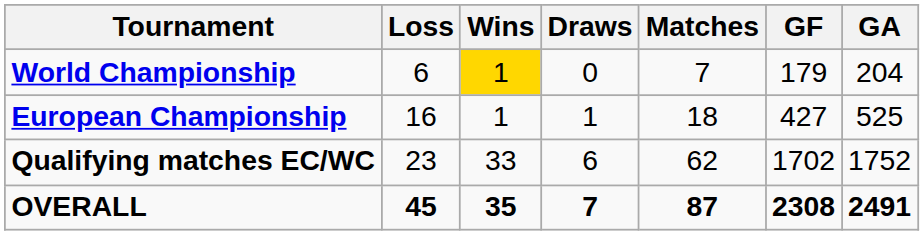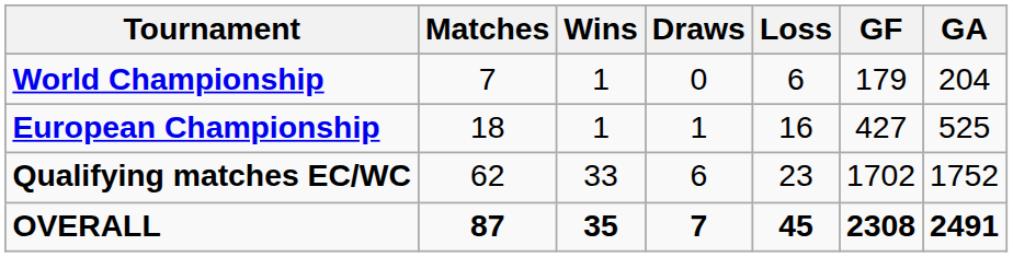 <table class="wikitable sortable">
 <tr>
 <th>Tournament</th>
-<th>Loss</th>
+<th>Matches</th>
 <th>Wins</th>
 <th>Draws</th>
-<th>Matches</th>
+<th>Loss</th>
 <th>GF</th>
 <th>GA</th>
 </tr>
 <tr>
 <td><strong><a href='#'>World Championship</a></strong></td>
+<td align=center>7</td>
+<td align=center>1</td>
+<td align=center>0</td>
 <td align=center>6</td>
-<td align=center style="background: gold;">1</td>
-<td align=center>0</td>
-<td align=center>7</td>
 <td align=center>179</td>
 <td align=center>204</td>
 </tr>
 <tr>
 <td><strong><a href='#'>European Championship</a></strong></td>
-<td align=center>16</td>
+<td align=center>18</td>
 <td align=center>1</td>
 <td align=center>1</td>
-<td align=center>18</td>
+<td align=center>16</td>
 <td align=center>427</td>
 <td align=center>525</td>
 </tr>
 <tr>
 <td><strong>Qualifying matches EC/WC</strong></td>
-<td align=center>23</td>
+<td align=center>62</td>
 <td align=center>33</td>
 <td align=center>6</td>
-<td align=center>62</td>
+<td align=center>23</td>
 <td align=center>1702</td>
 <td align=center>1752</td>
 </tr>
 <tr>
 <td><strong>OVERALL</strong></td>
-<td align=center><strong>45</strong></td>
+<td align=center><strong>87</strong></td>
 <td align=center><strong>35</strong></td>
 <td align=center><strong>7</strong></td>
-<td align=center><strong>87</strong></td>
+<td align=center><strong>45</strong></td>
 <td align=center><strong>2308</strong></td>
 <td align=center><strong>2491</strong></td>
 </tr>
 </table>
